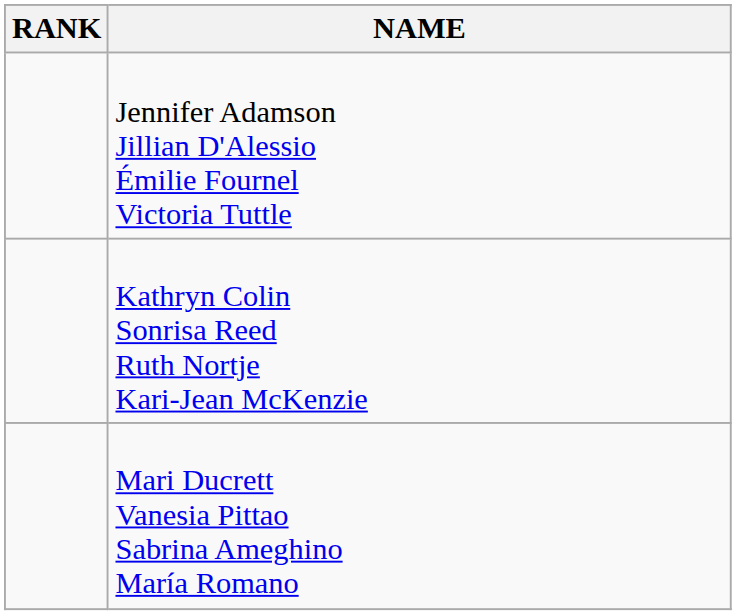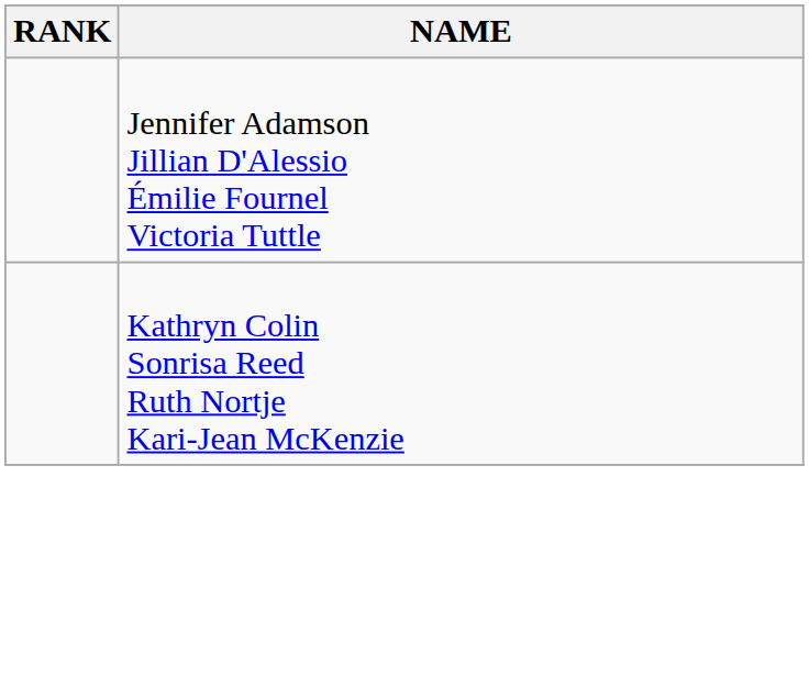 <table class="wikitable">
 <tr>
 <th>RANK</th>
 <th style="width: 20em">NAME</th>
 </tr>
 <tr>
 <td align="center"></td>
 <td><strong></strong><br>Jennifer Adamson<br><a href='#'>Jillian D'Alessio</a><br><a href='#'>Émilie Fournel</a><br><a href='#'>Victoria Tuttle</a></td>
 </tr>
 <tr>
 <td align="center"></td>
 <td><strong></strong><br><a href='#'>Kathryn Colin</a><br><a href='#'>Sonrisa Reed</a><br><a href='#'>Ruth Nortje</a><br><a href='#'>Kari-Jean McKenzie</a></td>
 </tr>
-<tr>
-<td align="center"></td>
-<td><strong></strong><br><a href='#'>Mari Ducrett</a><br><a href='#'>Vanesia Pittao</a><br><a href='#'>Sabrina Ameghino</a><br><a href='#'>María Romano</a></td>
-</tr>
 </table>
